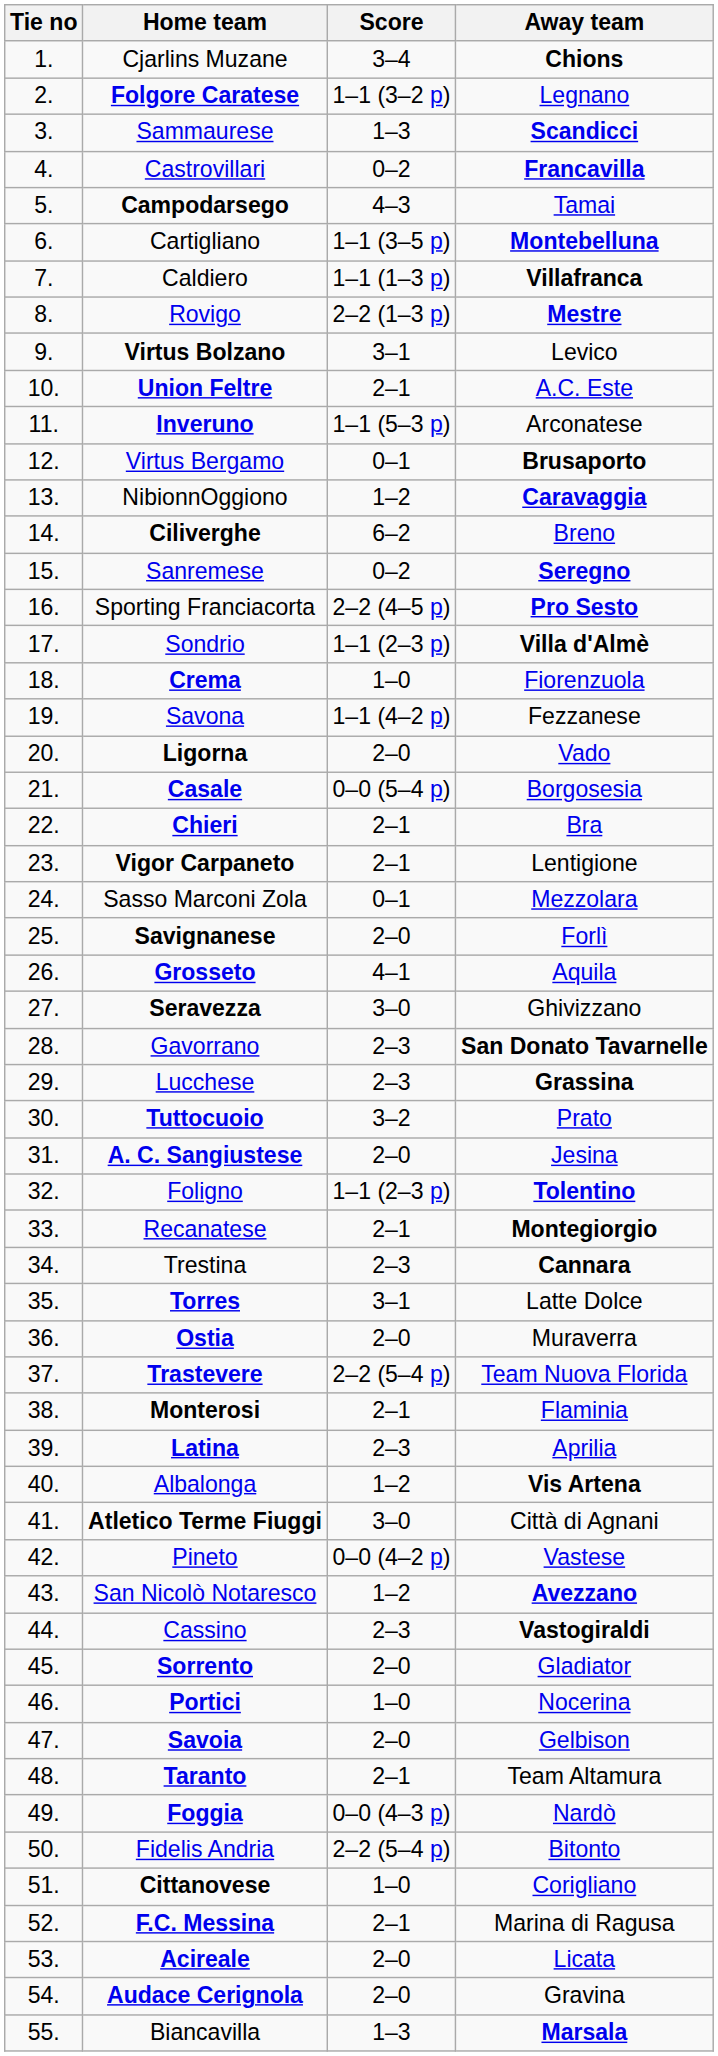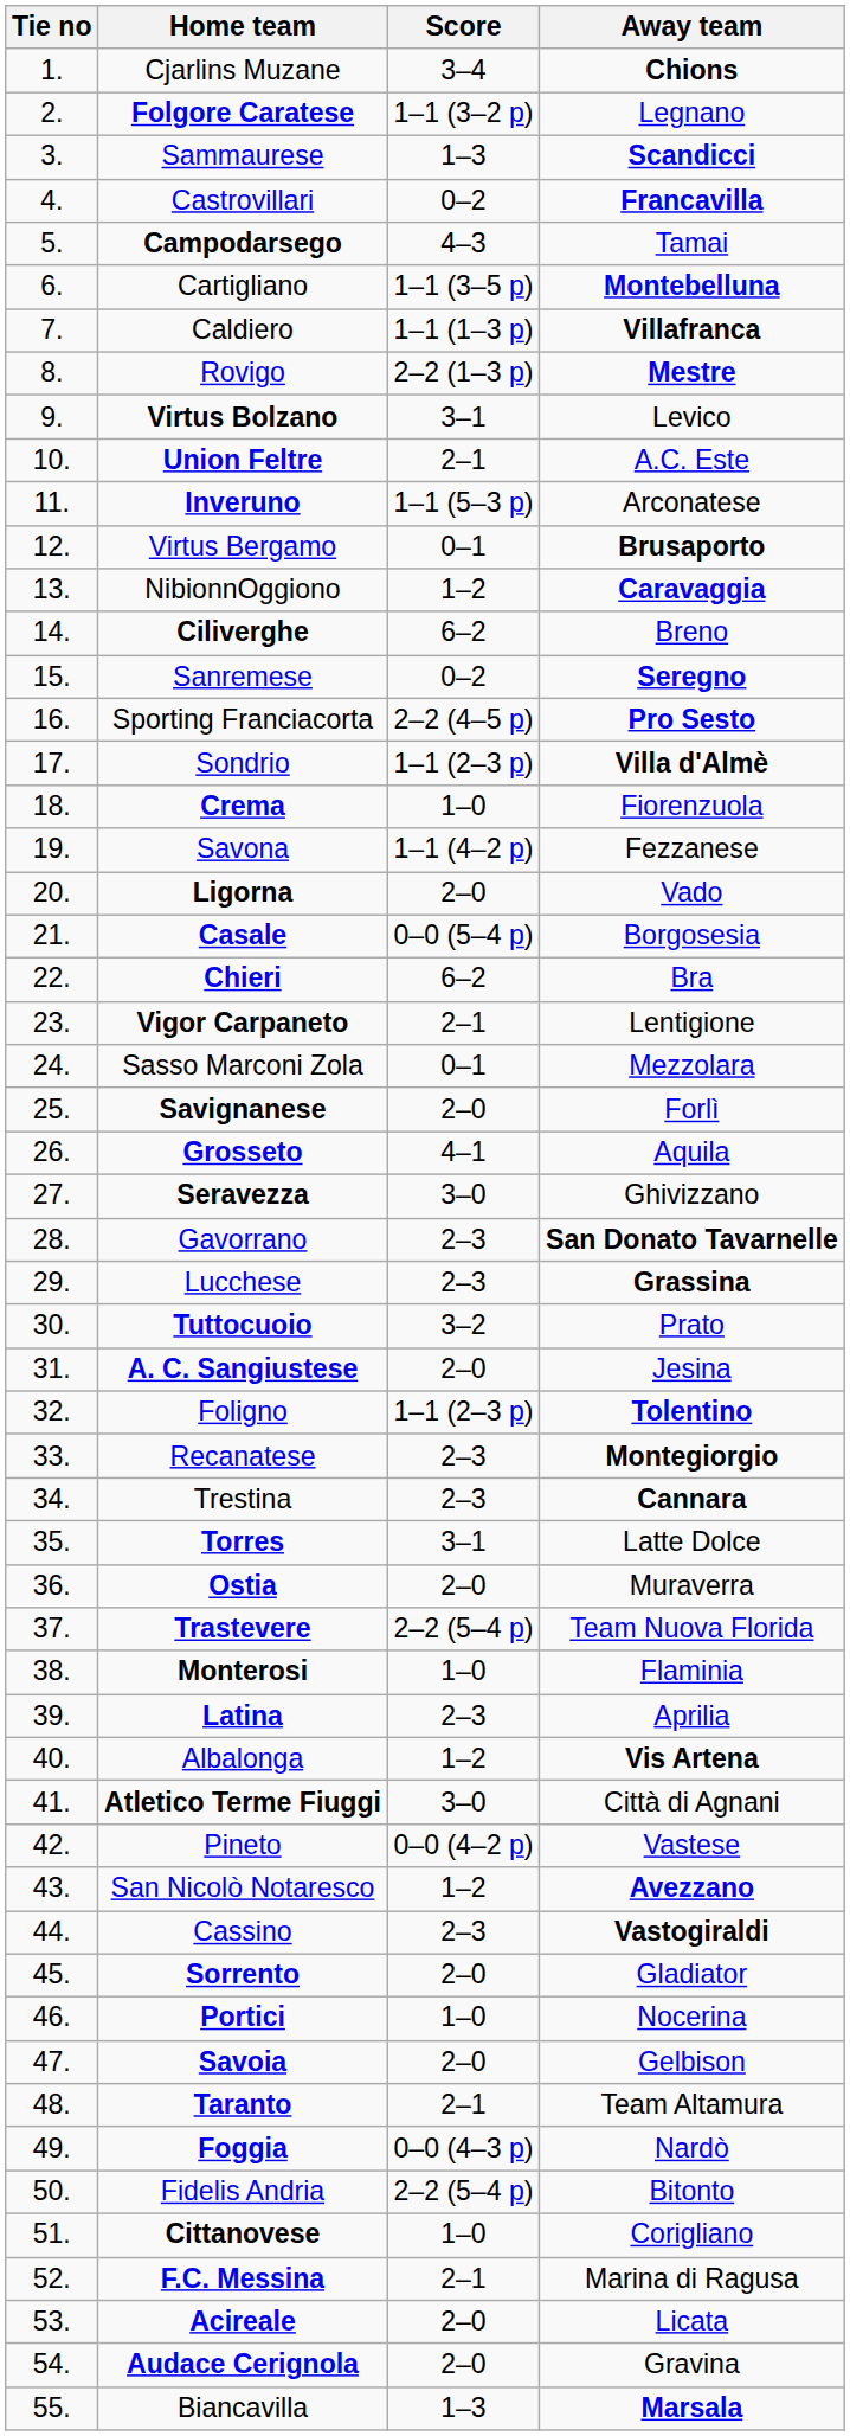 <table class="wikitable" style="text-align: center">
 <tr>
 <th>Tie no</th>
 <th>Home team</th>
 <th>Score</th>
 <th>Away team</th>
 </tr>
 <tr>
 <td>1.</td>
 <td>Cjarlins Muzane</td>
 <td>3–4</td>
 <td><strong>Chions</strong></td>
 </tr>
 <tr>
 <td>2.</td>
 <td><strong><a href='#'>Folgore Caratese</a></strong></td>
 <td>1–1 (3–2 <a href='#'>p</a>)</td>
 <td><a href='#'>Legnano</a></td>
 </tr>
 <tr>
 <td>3.</td>
 <td><a href='#'>Sammaurese</a></td>
 <td>1–3</td>
 <td><strong><a href='#'>Scandicci</a></strong></td>
 </tr>
 <tr>
 <td>4.</td>
 <td><a href='#'>Castrovillari</a></td>
 <td>0–2</td>
 <td><strong><a href='#'>Francavilla</a></strong></td>
 </tr>
 <tr>
 <td>5.</td>
 <td><strong>Campodarsego</strong></td>
 <td>4–3</td>
 <td><a href='#'>Tamai</a></td>
 </tr>
 <tr>
 <td>6.</td>
 <td>Cartigliano</td>
 <td>1–1 (3–5 <a href='#'>p</a>)</td>
 <td><strong><a href='#'>Montebelluna</a></strong></td>
 </tr>
 <tr>
 <td>7.</td>
 <td>Caldiero</td>
 <td>1–1 (1–3 <a href='#'>p</a>)</td>
 <td><strong>Villafranca</strong></td>
 </tr>
 <tr>
 <td>8.</td>
 <td><a href='#'>Rovigo</a></td>
 <td>2–2 (1–3 <a href='#'>p</a>)</td>
 <td><strong><a href='#'>Mestre</a></strong></td>
 </tr>
 <tr>
 <td>9.</td>
 <td><strong>Virtus Bolzano</strong></td>
 <td>3–1</td>
 <td>Levico</td>
 </tr>
 <tr>
 <td>10.</td>
 <td><strong><a href='#'>Union Feltre</a></strong></td>
 <td>2–1</td>
 <td><a href='#'>A.C. Este</a></td>
 </tr>
 <tr>
 <td>11.</td>
 <td><strong><a href='#'>Inveruno</a></strong></td>
 <td>1–1 (5–3 <a href='#'>p</a>)</td>
 <td>Arconatese</td>
 </tr>
 <tr>
 <td>12.</td>
 <td><a href='#'>Virtus Bergamo</a></td>
 <td>0–1</td>
 <td><strong>Brusaporto</strong></td>
 </tr>
 <tr>
 <td>13.</td>
 <td>NibionnOggiono</td>
 <td>1–2</td>
 <td><strong><a href='#'>Caravaggia</a></strong></td>
 </tr>
 <tr>
 <td>14.</td>
 <td><strong>Ciliverghe</strong></td>
 <td>6–2</td>
 <td><a href='#'>Breno</a></td>
 </tr>
 <tr>
 <td>15.</td>
 <td><a href='#'>Sanremese</a></td>
 <td>0–2</td>
 <td><strong><a href='#'>Seregno</a></strong></td>
 </tr>
 <tr>
 <td>16.</td>
 <td>Sporting Franciacorta</td>
 <td>2–2 (4–5 <a href='#'>p</a>)</td>
 <td><strong><a href='#'>Pro Sesto</a></strong></td>
 </tr>
 <tr>
 <td>17.</td>
 <td><a href='#'>Sondrio</a></td>
 <td>1–1 (2–3 <a href='#'>p</a>)</td>
 <td><strong>Villa d'Almè</strong></td>
 </tr>
 <tr>
 <td>18.</td>
 <td><strong><a href='#'>Crema</a></strong></td>
 <td>1–0</td>
 <td><a href='#'>Fiorenzuola</a></td>
 </tr>
 <tr>
 <td>19.</td>
 <td><a href='#'>Savona</a></td>
 <td>1–1 (4–2 <a href='#'>p</a>)</td>
 <td>Fezzanese</td>
 </tr>
 <tr>
 <td>20.</td>
 <td><strong>Ligorna</strong></td>
 <td>2–0</td>
 <td><a href='#'>Vado</a></td>
 </tr>
 <tr>
 <td>21.</td>
 <td><strong><a href='#'>Casale</a></strong></td>
 <td>0–0 (5–4 <a href='#'>p</a>)</td>
 <td><a href='#'>Borgosesia</a></td>
 </tr>
 <tr>
 <td>22.</td>
 <td><strong><a href='#'>Chieri</a></strong></td>
-<td>2–1</td>
+<td>6–2</td>
 <td><a href='#'>Bra</a></td>
 </tr>
 <tr>
 <td>23.</td>
 <td><strong>Vigor Carpaneto</strong></td>
 <td>2–1</td>
 <td>Lentigione</td>
 </tr>
 <tr>
 <td>24.</td>
 <td>Sasso Marconi Zola</td>
 <td>0–1</td>
 <td><a href='#'>Mezzolara</a></td>
 </tr>
 <tr>
 <td>25.</td>
 <td><strong>Savignanese </strong></td>
 <td>2–0</td>
 <td><a href='#'>Forlì</a></td>
 </tr>
 <tr>
 <td>26.</td>
 <td><strong><a href='#'>Grosseto</a></strong></td>
 <td>4–1</td>
 <td><a href='#'>Aquila</a></td>
 </tr>
 <tr>
 <td>27.</td>
 <td><strong>Seravezza</strong></td>
 <td>3–0</td>
 <td>Ghivizzano</td>
 </tr>
 <tr>
 <td>28.</td>
 <td><a href='#'>Gavorrano</a></td>
 <td>2–3</td>
 <td><strong>San Donato Tavarnelle</strong></td>
 </tr>
 <tr>
 <td>29.</td>
 <td><a href='#'>Lucchese</a></td>
 <td>2–3</td>
 <td><strong>Grassina</strong></td>
 </tr>
 <tr>
 <td>30.</td>
 <td><strong><a href='#'>Tuttocuoio</a></strong></td>
 <td>3–2</td>
 <td><a href='#'>Prato</a></td>
 </tr>
 <tr>
 <td>31.</td>
 <td><strong><a href='#'>A. C. Sangiustese</a></strong></td>
 <td>2–0</td>
 <td><a href='#'>Jesina</a></td>
 </tr>
 <tr>
 <td>32.</td>
 <td><a href='#'>Foligno</a></td>
 <td>1–1 (2–3 <a href='#'>p</a>)</td>
 <td><strong><a href='#'>Tolentino</a></strong></td>
 </tr>
 <tr>
 <td>33.</td>
 <td><a href='#'>Recanatese</a></td>
-<td>2–1</td>
+<td>2–3</td>
 <td><strong>Montegiorgio</strong></td>
 </tr>
 <tr>
 <td>34.</td>
 <td>Trestina</td>
 <td>2–3</td>
 <td><strong>Cannara</strong></td>
 </tr>
 <tr>
 <td>35.</td>
 <td><strong><a href='#'>Torres</a></strong></td>
 <td>3–1</td>
 <td>Latte Dolce</td>
 </tr>
 <tr>
 <td>36.</td>
 <td><strong><a href='#'>Ostia</a></strong></td>
 <td>2–0</td>
 <td>Muraverra</td>
 </tr>
 <tr>
 <td>37.</td>
 <td><strong><a href='#'>Trastevere</a></strong></td>
 <td>2–2 (5–4 <a href='#'>p</a>)</td>
 <td><a href='#'>Team Nuova Florida</a></td>
 </tr>
 <tr>
 <td>38.</td>
 <td><strong>Monterosi</strong></td>
-<td>2–1</td>
+<td>1–0</td>
 <td><a href='#'>Flaminia</a></td>
 </tr>
 <tr>
 <td>39.</td>
 <td><strong><a href='#'>Latina</a></strong></td>
 <td>2–3</td>
 <td><a href='#'>Aprilia</a></td>
 </tr>
 <tr>
 <td>40.</td>
 <td><a href='#'>Albalonga</a></td>
 <td>1–2</td>
 <td><strong>Vis Artena</strong></td>
 </tr>
 <tr>
 <td>41.</td>
 <td><strong>Atletico Terme Fiuggi</strong></td>
 <td>3–0</td>
 <td>Città di Agnani</td>
 </tr>
 <tr>
 <td>42.</td>
 <td><a href='#'>Pineto</a></td>
 <td>0–0 (4–2 <a href='#'>p</a>)</td>
 <td><a href='#'>Vastese</a></td>
 </tr>
 <tr>
 <td>43.</td>
 <td><a href='#'>San Nicolò Notaresco</a></td>
 <td>1–2</td>
 <td><strong><a href='#'>Avezzano</a></strong></td>
 </tr>
 <tr>
 <td>44.</td>
 <td><a href='#'>Cassino</a></td>
 <td>2–3</td>
 <td><strong>Vastogiraldi</strong></td>
 </tr>
 <tr>
 <td>45.</td>
 <td><strong><a href='#'>Sorrento</a></strong></td>
 <td>2–0</td>
 <td><a href='#'>Gladiator</a></td>
 </tr>
 <tr>
 <td>46.</td>
 <td><strong><a href='#'>Portici</a></strong></td>
 <td>1–0</td>
 <td><a href='#'>Nocerina</a></td>
 </tr>
 <tr>
 <td>47.</td>
 <td><strong><a href='#'>Savoia</a></strong></td>
 <td>2–0</td>
 <td><a href='#'>Gelbison</a></td>
 </tr>
 <tr>
 <td>48.</td>
 <td><strong><a href='#'>Taranto</a></strong></td>
 <td>2–1</td>
 <td>Team Altamura</td>
 </tr>
 <tr>
 <td>49.</td>
 <td><strong><a href='#'>Foggia</a></strong></td>
 <td>0–0 (4–3 <a href='#'>p</a>)</td>
 <td><a href='#'>Nardò</a></td>
 </tr>
 <tr>
 <td>50.</td>
 <td><a href='#'>Fidelis Andria</a></td>
 <td>2–2 (5–4 <a href='#'>p</a>)</td>
 <td><a href='#'>Bitonto</a></td>
 </tr>
 <tr>
 <td>51.</td>
 <td><strong>Cittanovese</strong></td>
 <td>1–0</td>
 <td><a href='#'>Corigliano</a></td>
 </tr>
 <tr>
 <td>52.</td>
 <td><strong><a href='#'>F.C. Messina</a></strong></td>
 <td>2–1</td>
 <td>Marina di Ragusa</td>
 </tr>
 <tr>
 <td>53.</td>
 <td><strong><a href='#'>Acireale</a></strong></td>
 <td>2–0</td>
 <td><a href='#'>Licata</a></td>
 </tr>
 <tr>
 <td>54.</td>
 <td><strong><a href='#'>Audace Cerignola</a></strong></td>
 <td>2–0</td>
 <td>Gravina</td>
 </tr>
 <tr>
 <td>55.</td>
 <td>Biancavilla</td>
 <td>1–3</td>
 <td><strong><a href='#'>Marsala</a></strong></td>
 </tr>
 </table>
